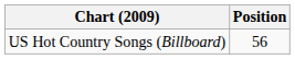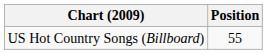 <table class="wikitable">
 <tr>
 <th scope="col">Chart (2009)</th>
 <th scope="col">Position</th>
 </tr>
 <tr>
 <td>US Hot Country Songs (<em>Billboard</em>)</td>
-<td align="center">56</td>
+<td align="center">55</td>
 </tr>
 </table>
